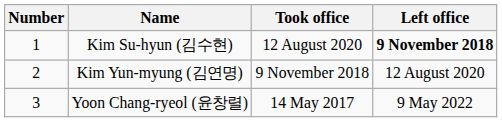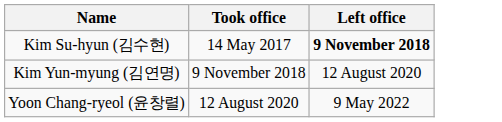 <table class="wikitable" style="font-size:10pt; text-align: center;">
 <tr>
-<th>Number</th>
 <th>Name</th>
 <th>Took office</th>
 <th>Left office</th>
 </tr>
 <tr>
-<td>1</td>
 <td>Kim Su-hyun (김수현)</td>
-<td>12 August 2020</td>
+<td>14 May 2017</td>
 <td><strong>9 November 2018</strong></td>
 </tr>
 <tr>
-<td>2</td>
 <td>Kim Yun-myung (김연명)</td>
 <td>9 November 2018</td>
 <td>12 August 2020</td>
 </tr>
 <tr>
-<td>3</td>
 <td>Yoon Chang-ryeol (윤창렬)</td>
-<td>14 May 2017</td>
+<td>12 August 2020</td>
 <td>9 May 2022</td>
 </tr>
 </table>
